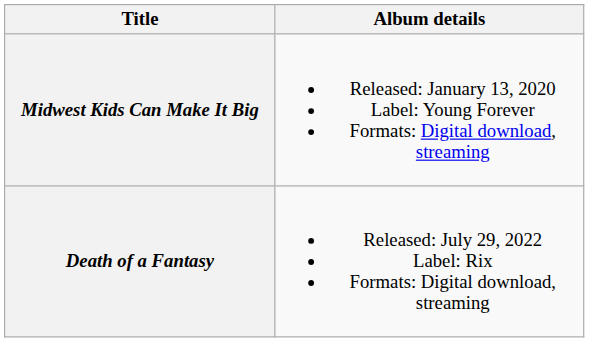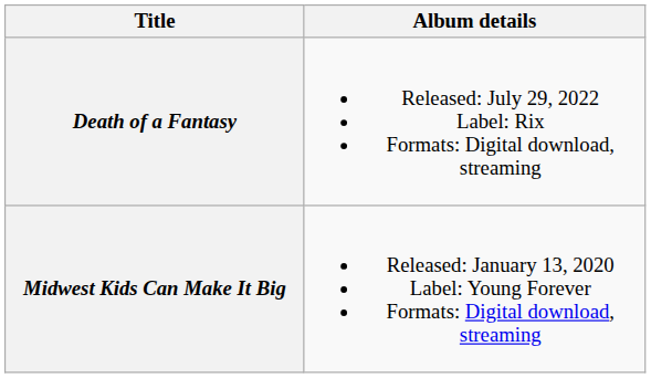 <table class="wikitable plainrowheaders" style="text-align:center;">
 <tr>
 <th scope="col" style="width:14em;">Title</th>
 <th scope="col" style="width:16em;">Album details</th>
 </tr>
 <tr>
+<th scope="row"><em>Death of a Fantasy</em></th>
+<td><br><ul><li>Released: July 29, 2022</li><li>Label: Rix</li><li>Formats: Digital download, streaming</li></ul></td>
+</tr>
+<tr>
 <th scope="row"><em>Midwest Kids Can Make It Big</em></th>
 <td><br><ul><li>Released: January 13, 2020</li><li>Label: Young Forever</li><li>Formats: <a href='#'>Digital download</a>, <a href='#'>streaming</a></li></ul></td>
 </tr>
-<tr>
-<th scope="row"><em>Death of a Fantasy</em></th>
-<td><br><ul><li>Released: July 29, 2022</li><li>Label: Rix</li><li>Formats: Digital download, streaming</li></ul></td>
-</tr>
 </table>
